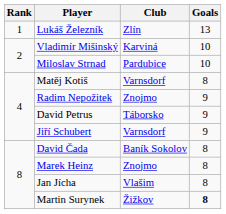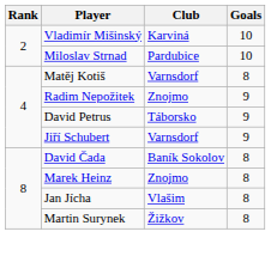 <table class="wikitable" style="text-align:center">
 <tr>
 <th>Rank</th>
 <th>Player</th>
 <th>Club</th>
 <th>Goals</th>
-</tr>
-<tr>
-<td>1</td>
-<td align="left"> <a href='#'>Lukáš Železník</a></td>
-<td align="left"><a href='#'>Zlín</a></td>
-<td>13</td>
 </tr>
 <tr>
 <td rowspan="2">2</td>
 <td align="left"> <a href='#'>Vladimír Mišinský</a></td>
 <td align="left"><a href='#'>Karviná</a></td>
 <td>10</td>
 </tr>
 <tr>
 <td align="left"> <a href='#'>Miloslav Strnad</a></td>
 <td align="left"><a href='#'>Pardubice</a></td>
 <td>10</td>
 </tr>
 <tr>
 <td rowspan="4">4</td>
 <td align="left"> Matěj Kotiš</td>
 <td align="left"><a href='#'>Varnsdorf</a></td>
 <td>8</td>
 </tr>
 <tr>
 <td align="left"> <a href='#'>Radim Nepožitek</a></td>
 <td align="left"><a href='#'>Znojmo</a></td>
 <td>9</td>
 </tr>
 <tr>
 <td align="left"> David Petrus</td>
 <td align="left"><a href='#'>Táborsko</a></td>
 <td>9</td>
 </tr>
 <tr>
 <td align="left"> <a href='#'>Jiří Schubert</a></td>
 <td align="left"><a href='#'>Varnsdorf</a></td>
 <td>9</td>
 </tr>
 <tr>
 <td rowspan="4">8</td>
 <td align="left"> <a href='#'>David Čada</a></td>
 <td align="left"><a href='#'>Baník Sokolov</a></td>
 <td>8</td>
 </tr>
 <tr>
 <td align="left"> <a href='#'>Marek Heinz</a></td>
 <td align="left"><a href='#'>Znojmo</a></td>
 <td>8</td>
 </tr>
 <tr>
 <td align="left"> Jan Jícha</td>
 <td align="left"><a href='#'>Vlašim</a></td>
 <td>8</td>
 </tr>
 <tr>
 <td align="left"> Martin Surynek</td>
 <td align="left"><a href='#'>Žižkov</a></td>
-<td><strong>8</strong></td>
+<td>8</td>
 </tr>
 </table>
